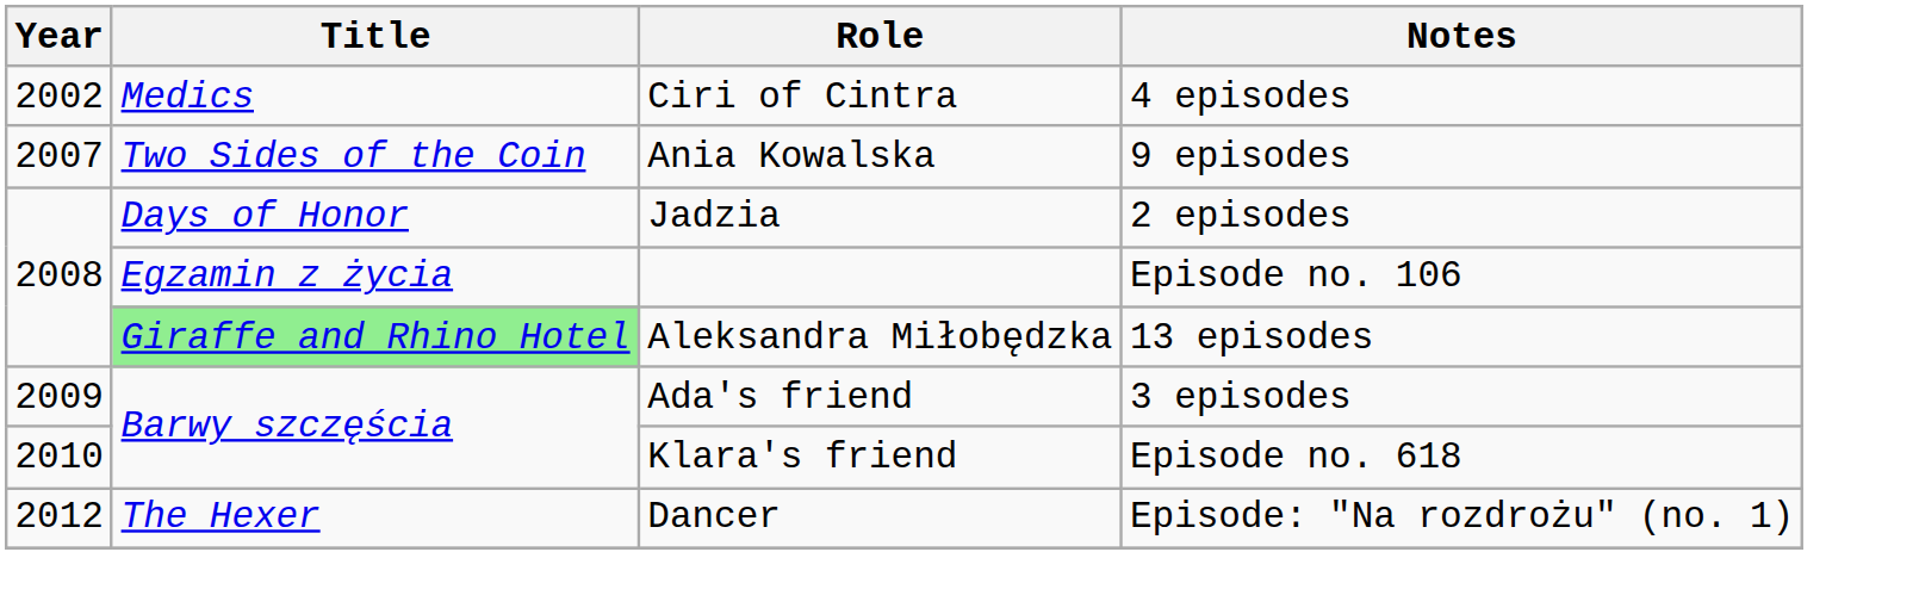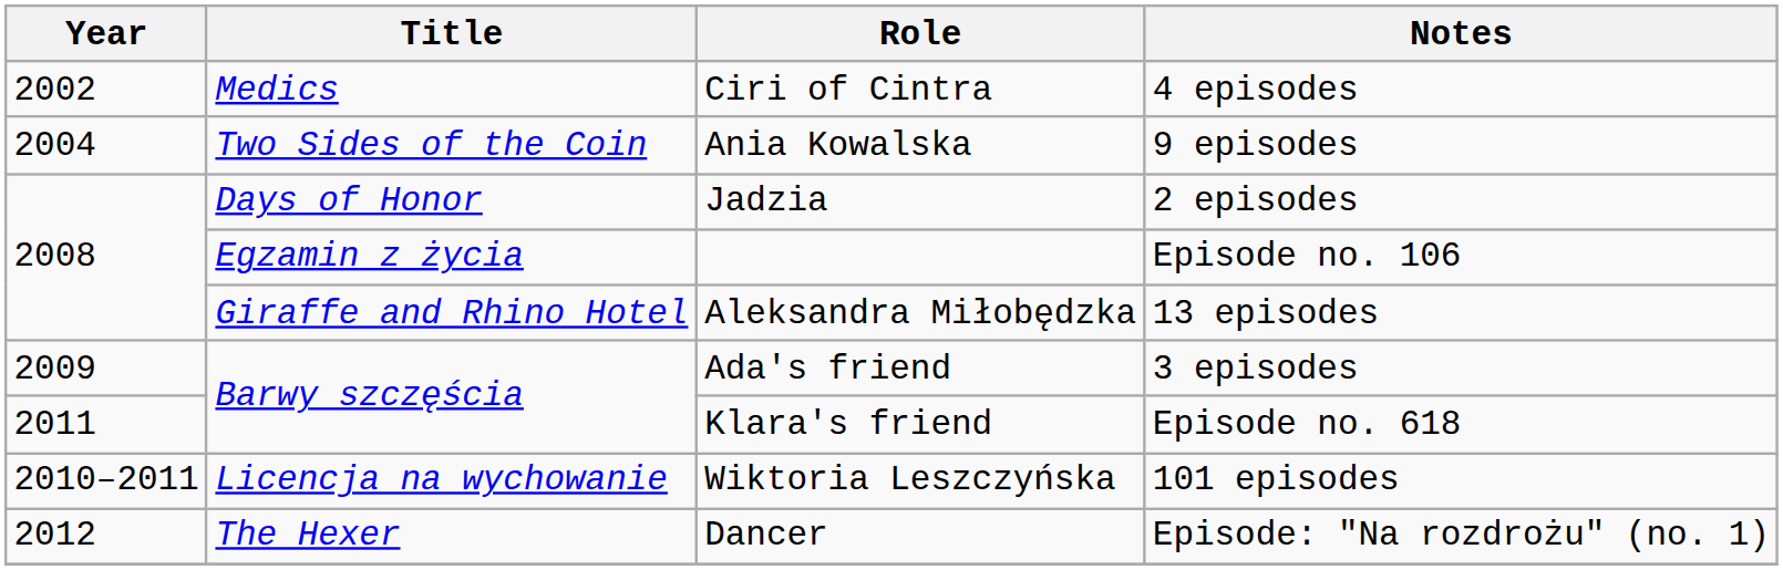 <table class="wikitable plainrowheaders sortable">
 <tr>
 <th scope="col">Year</th>
 <th scope="col">Title</th>
 <th scope="col">Role</th>
 <th scope="col" class="unsortable">Notes</th>
 </tr>
 <tr>
 <td>2002</td>
 <td><em><a href='#'>Medics</a></em></td>
 <td>Ciri of Cintra</td>
 <td>4 episodes</td>
 </tr>
 <tr>
-<td>2007</td>
+<td>2004</td>
 <td><em><a href='#'>Two Sides of the Coin</a></em></td>
 <td>Ania Kowalska</td>
 <td>9 episodes</td>
 </tr>
 <tr>
 <td rowspan=3>2008</td>
 <td><em><a href='#'>Days of Honor</a></em></td>
 <td>Jadzia</td>
 <td>2 episodes</td>
 </tr>
 <tr>
 <td><em><a href='#'>Egzamin z życia</a></em></td>
 <td></td>
 <td>Episode no. 106</td>
 </tr>
 <tr>
-<td style="background: lightgreen;"><em><a href='#'>Giraffe and Rhino Hotel</a></em></td>
+<td><em><a href='#'>Giraffe and Rhino Hotel</a></em></td>
 <td>Aleksandra Miłobędzka</td>
 <td>13 episodes</td>
 </tr>
 <tr>
 <td>2009</td>
 <td rowspan=2><em><a href='#'>Barwy szczęścia</a></em></td>
 <td>Ada's friend</td>
 <td>3 episodes</td>
 </tr>
 <tr>
-<td>2010</td>
+<td>2011</td>
 <td>Klara's friend</td>
 <td>Episode no. 618</td>
+</tr>
+<tr>
+<td>2010–2011</td>
+<td><em><a href='#'>Licencja na wychowanie</a></em></td>
+<td>Wiktoria Leszczyńska</td>
+<td>101 episodes</td>
 </tr>
 <tr>
 <td>2012</td>
 <td><em><a href='#'>The Hexer</a></em></td>
 <td>Dancer</td>
 <td>Episode: "Na rozdrożu" (no. 1)</td>
 </tr>
 <tr>
 </tr>
 </table>
